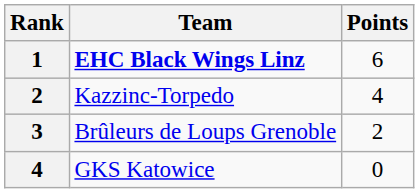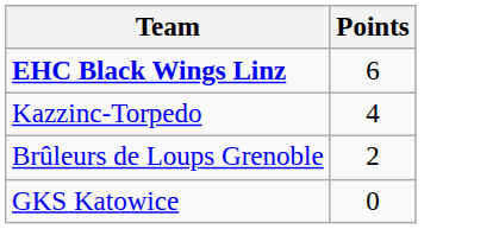 <table class="wikitable" style="text-align: center;">
 <tr>
-<th>Rank</th>
 <th>Team</th>
 <th>Points</th>
 </tr>
 <tr>
-<th>1</th>
 <td style="text-align: left;"> <strong><a href='#'>EHC Black Wings Linz</a></strong></td>
 <td>6</td>
 </tr>
 <tr>
-<th>2</th>
 <td style="text-align: left;"> <a href='#'>Kazzinc-Torpedo</a></td>
 <td>4</td>
 </tr>
 <tr>
-<th>3</th>
 <td style="text-align: left;"> <a href='#'>Brûleurs de Loups Grenoble</a></td>
 <td>2</td>
 </tr>
 <tr>
-<th>4</th>
 <td style="text-align: left;"> <a href='#'>GKS Katowice</a></td>
 <td>0</td>
 </tr>
 </table>
